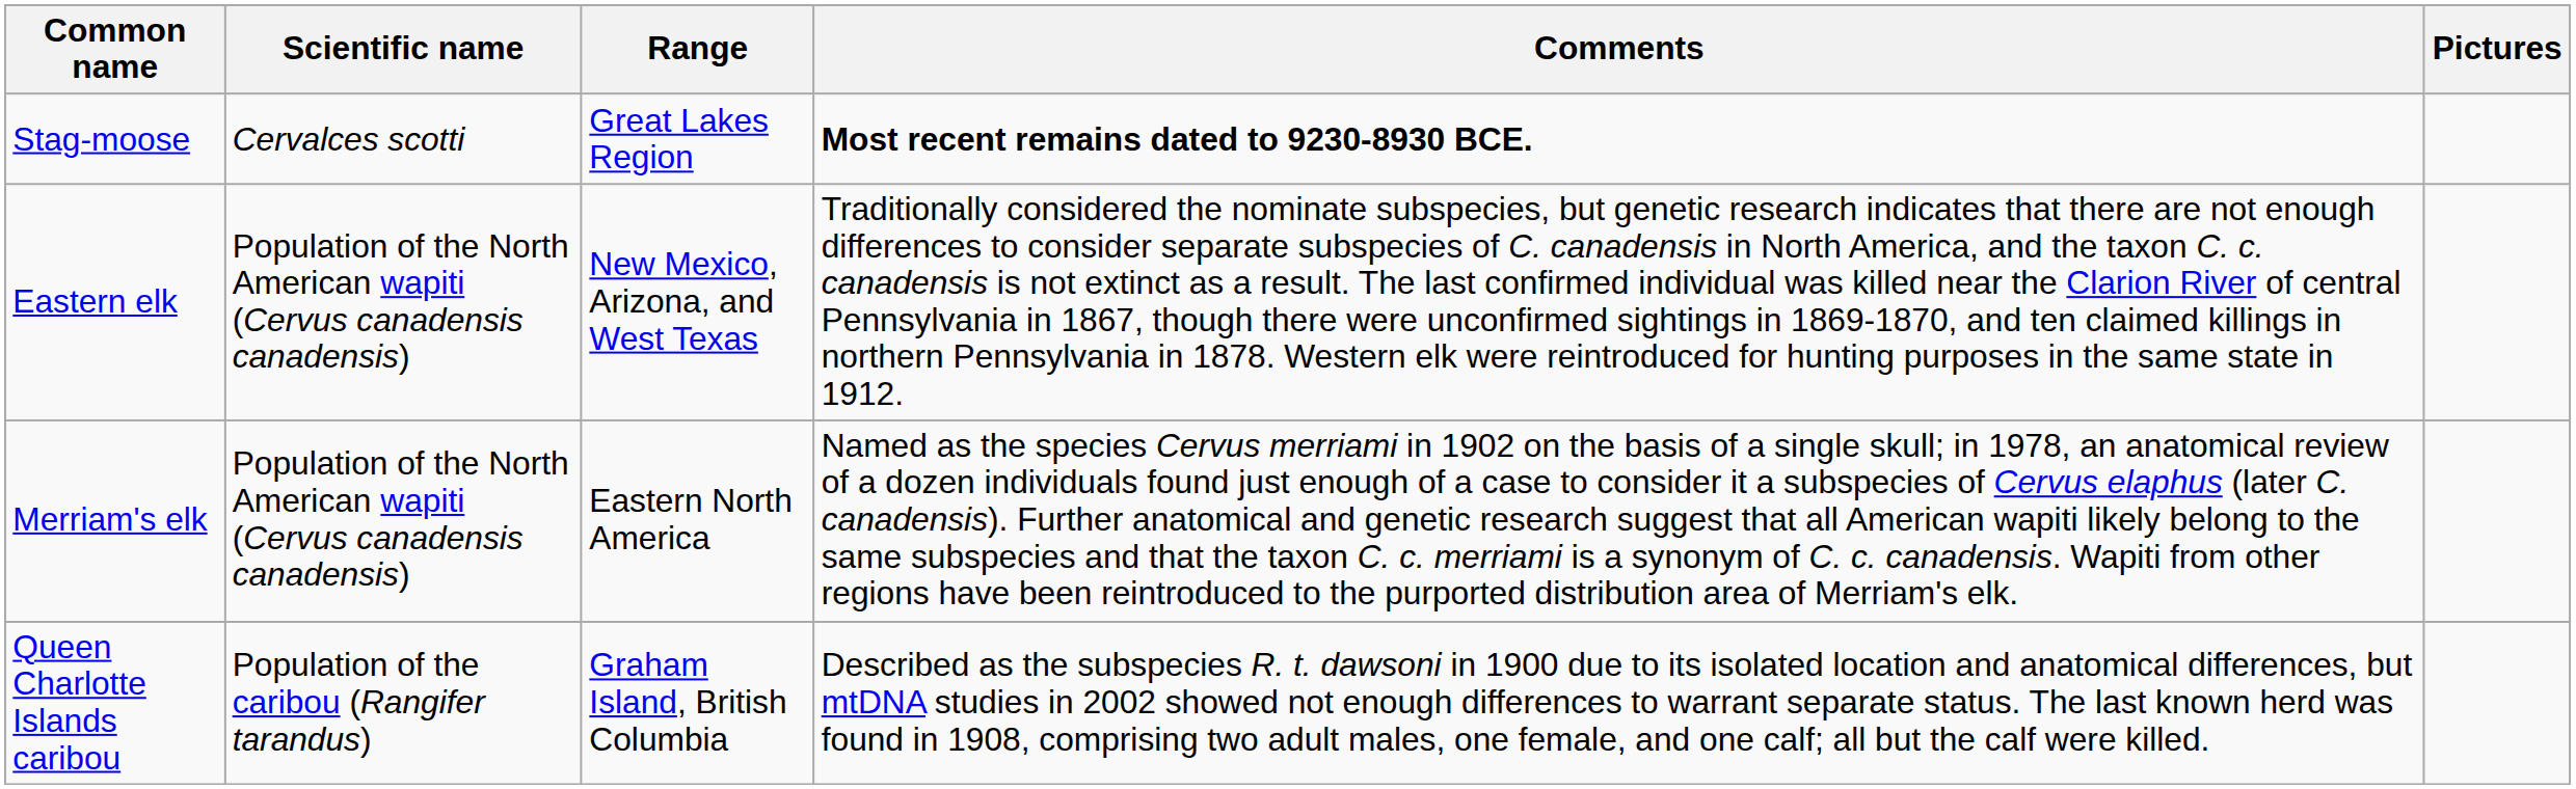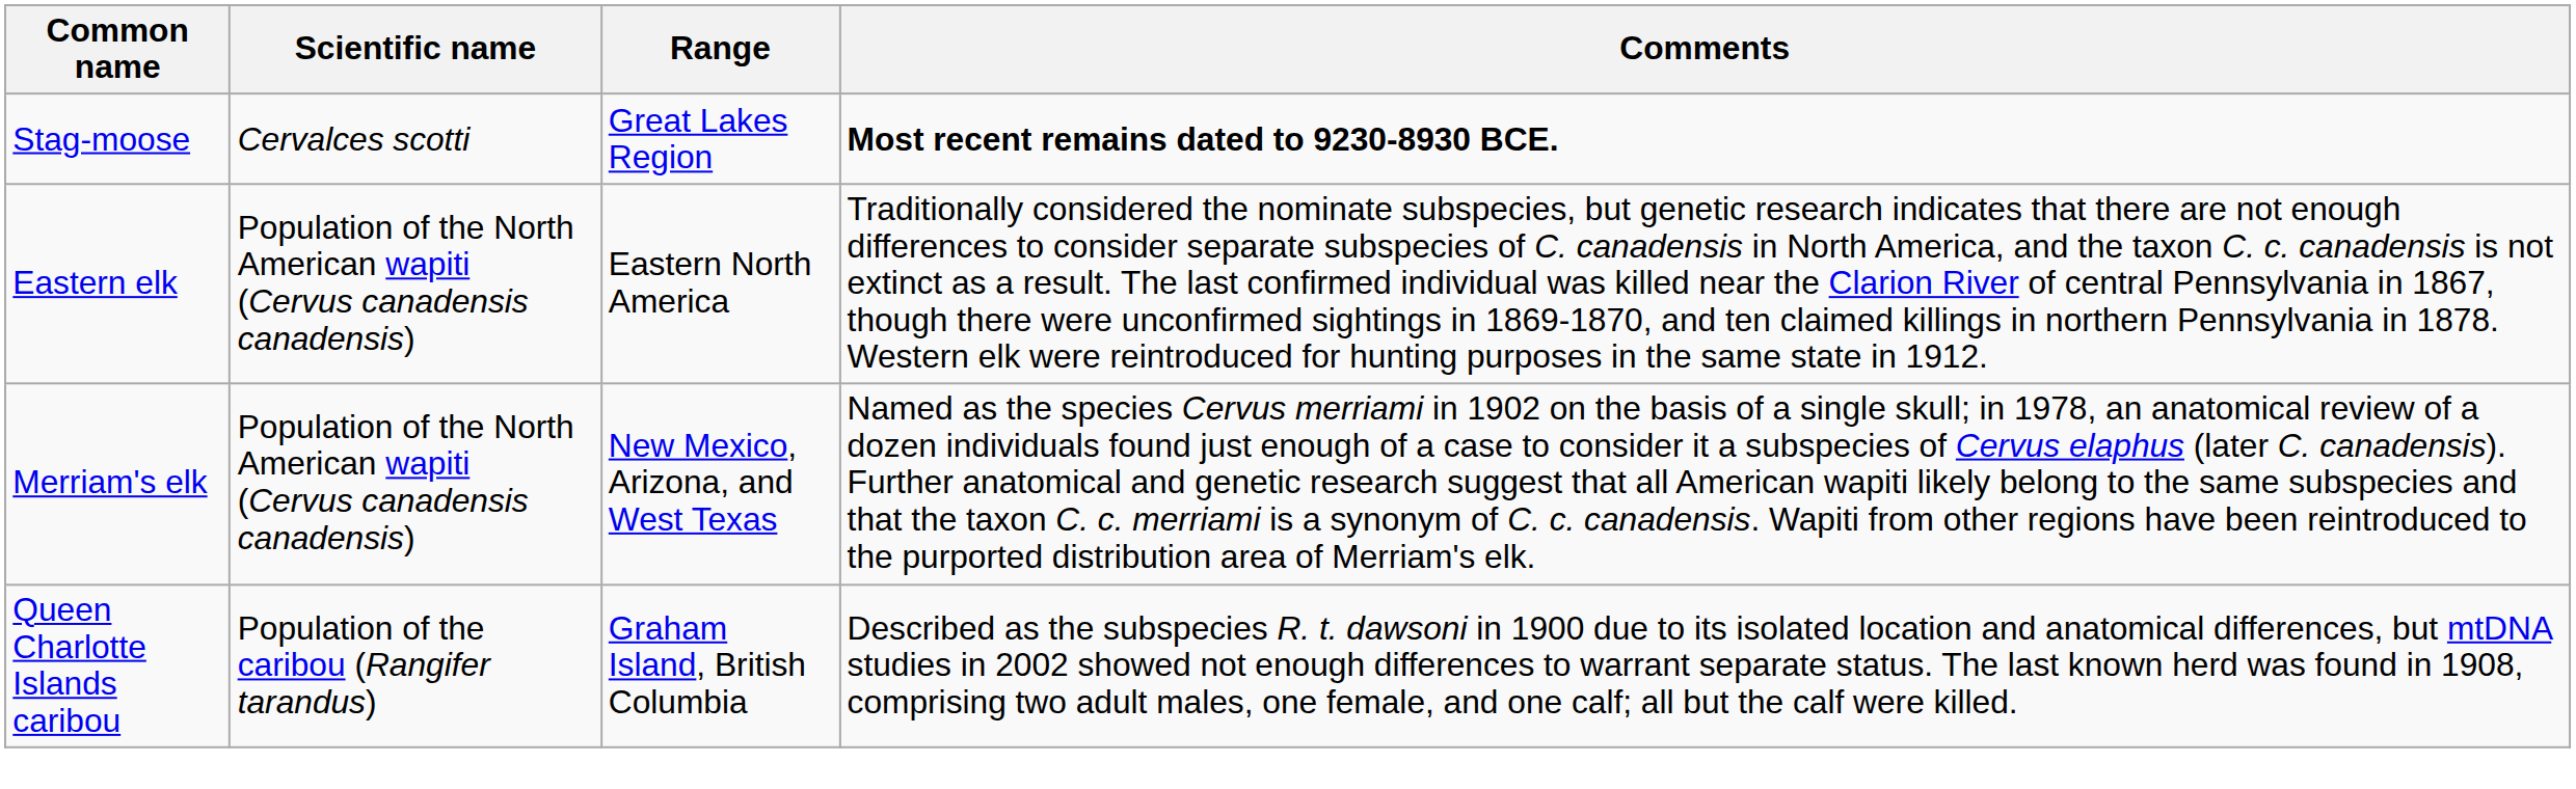 <table class="wikitable">
 <tr>
 <th>Common name</th>
 <th>Scientific name</th>
 <th>Range</th>
 <th class="unsortable">Comments</th>
-<th class="unsortable">Pictures</th>
 </tr>
 <tr>
 <td><a href='#'>Stag-moose</a></td>
 <td><em>Cervalces scotti</em></td>
 <td><a href='#'>Great Lakes Region</a></td>
 <td><strong>Most recent remains dated to 9230-8930 BCE.</strong></td>
-<td></td>
 </tr>
 <tr>
 <td><a href='#'>Eastern elk</a></td>
 <td>Population of the North American <a href='#'>wapiti</a> (<em>Cervus canadensis canadensis</em>)</td>
-<td><a href='#'>New Mexico</a>, Arizona, and <a href='#'>West Texas</a></td>
+<td>Eastern North America</td>
 <td>Traditionally considered the nominate subspecies, but genetic research indicates that there are not enough differences to consider separate subspecies of <em>C. canadensis</em> in North America, and the taxon <em>C. c. canadensis</em> is not extinct as a result. The last confirmed individual was killed near the <a href='#'>Clarion River</a> of central Pennsylvania in 1867, though there were unconfirmed sightings in 1869-1870, and ten claimed killings in northern Pennsylvania in 1878. Western elk were reintroduced for hunting purposes in the same state in 1912.</td>
-<td></td>
 </tr>
 <tr>
 <td><a href='#'>Merriam's elk</a></td>
 <td>Population of the North American <a href='#'>wapiti</a> (<em>Cervus canadensis canadensis</em>)</td>
-<td>Eastern North America</td>
+<td><a href='#'>New Mexico</a>, Arizona, and <a href='#'>West Texas</a></td>
 <td>Named as the species <em>Cervus merriami</em> in 1902 on the basis of a single skull; in 1978, an anatomical review of a dozen individuals found just enough of a case to consider it a subspecies of <em><a href='#'>Cervus elaphus</a></em> (later <em>C. canadensis</em>). Further anatomical and genetic research suggest that all American wapiti likely belong to the same subspecies and that the taxon <em>C. c. merriami</em> is a synonym of <em>C. c. canadensis</em>. Wapiti from other regions have been reintroduced to the purported distribution area of Merriam's elk.</td>
-<td></td>
 </tr>
 <tr>
 <td><a href='#'>Queen Charlotte Islands caribou</a></td>
 <td>Population of the <a href='#'>caribou</a> (<em>Rangifer tarandus</em>)</td>
 <td><a href='#'>Graham Island</a>, British Columbia</td>
 <td>Described as the subspecies <em>R. t. dawsoni</em> in 1900 due to its isolated location and anatomical differences, but <a href='#'>mtDNA</a> studies in 2002 showed not enough differences to warrant separate status. The last known herd was found in 1908, comprising two adult males, one female, and one calf; all but the calf were killed.</td>
-<td></td>
 </tr>
 </table>
